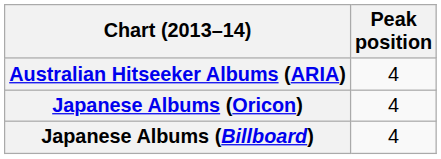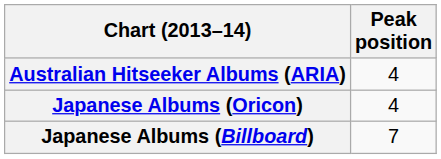 <table class="wikitable sortable plainrowheaders" style="text-align:center">
 <tr>
 <th scope="col">Chart (2013–14)</th>
 <th scope="col">Peak<br>position</th>
 </tr>
 <tr>
 <th scope="row"><a href='#'>Australian Hitseeker Albums</a> (<a href='#'>ARIA</a>)</th>
 <td>4</td>
 </tr>
 <tr>
 <th scope="row"><a href='#'>Japanese Albums</a> (<a href='#'>Oricon</a>)</th>
 <td>4</td>
 </tr>
 <tr>
 <th scope="row">Japanese Albums (<a href='#'><em>Billboard</em></a>)</th>
-<td>4</td>
+<td>7</td>
 </tr>
 </table>
